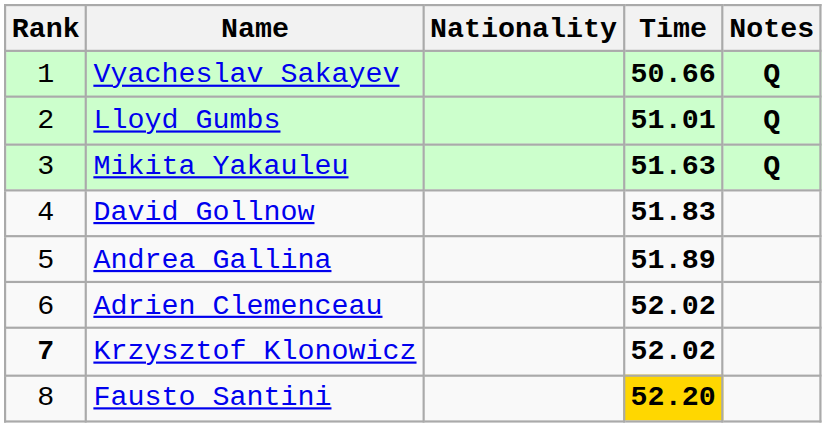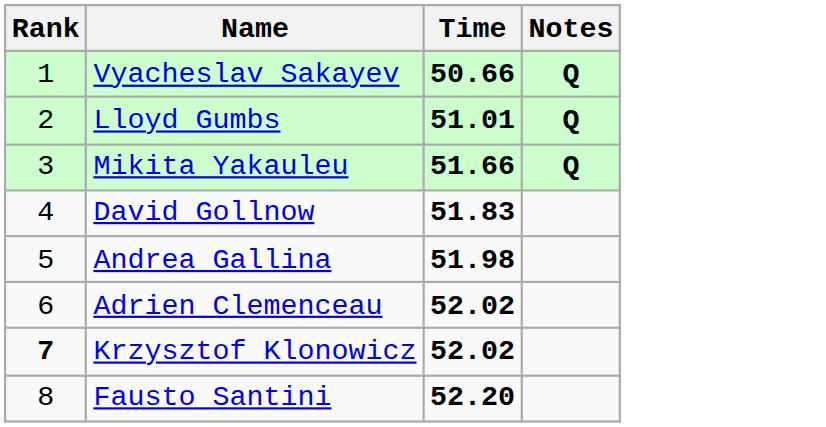 <table class="wikitable sortable" style="text-align:center">
 <tr>
 <th>Rank</th>
 <th>Name</th>
-<th>Nationality</th>
 <th>Time</th>
 <th>Notes</th>
 </tr>
 <tr bgcolor=ccffcc>
 <td>1</td>
 <td align=left><a href='#'>Vyacheslav Sakayev</a></td>
-<td align=left></td>
 <td><strong>50.66</strong></td>
 <td><strong>Q</strong></td>
 </tr>
 <tr bgcolor=ccffcc>
 <td>2</td>
 <td align=left><a href='#'>Lloyd Gumbs</a></td>
-<td align=left></td>
 <td><strong>51.01</strong></td>
 <td><strong>Q</strong></td>
 </tr>
 <tr bgcolor=ccffcc>
 <td>3</td>
 <td align=left><a href='#'>Mikita Yakauleu</a></td>
-<td align=left></td>
-<td><strong>51.63</strong></td>
+<td><strong>51.66</strong></td>
 <td><strong>Q</strong></td>
 </tr>
 <tr>
 <td>4</td>
 <td align=left><a href='#'>David Gollnow</a></td>
-<td align=left></td>
 <td><strong>51.83</strong></td>
 <td></td>
 </tr>
 <tr>
 <td>5</td>
 <td align=left><a href='#'>Andrea Gallina</a></td>
-<td align=left></td>
-<td><strong>51.89</strong></td>
+<td><strong>51.98</strong></td>
 <td></td>
 </tr>
 <tr>
 <td>6</td>
 <td align=left><a href='#'>Adrien Clemenceau</a></td>
-<td align=left></td>
 <td><strong>52.02</strong></td>
 <td></td>
 </tr>
 <tr>
 <td><strong>7</strong></td>
 <td align=left><a href='#'>Krzysztof Klonowicz</a></td>
-<td align=left></td>
 <td><strong>52.02</strong></td>
 <td></td>
 </tr>
 <tr>
 <td>8</td>
 <td align=left><a href='#'>Fausto Santini</a></td>
-<td align=left></td>
-<td style="background: gold;"><strong>52.20</strong></td>
+<td><strong>52.20</strong></td>
 <td></td>
 </tr>
 </table>
